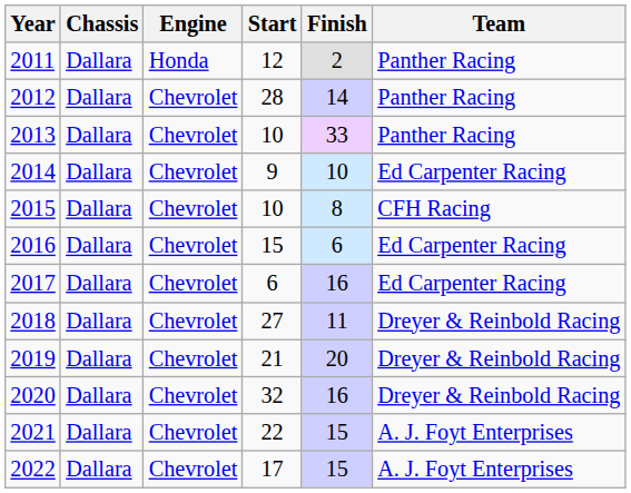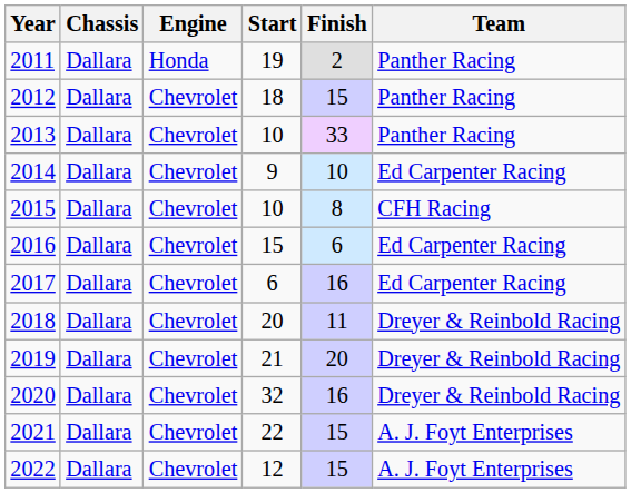 <table class="wikitable" style="font-size: 95%;">
 <tr>
 <th>Year</th>
 <th>Chassis</th>
 <th>Engine</th>
 <th>Start</th>
 <th>Finish</th>
 <th>Team</th>
 </tr>
 <tr>
 <td><a href='#'>2011</a></td>
 <td><a href='#'>Dallara</a></td>
 <td><a href='#'>Honda</a></td>
-<td align=center>12</td>
+<td align=center>19</td>
 <td style="text-align:center; background:#dfdfdf;">2</td>
 <td><a href='#'>Panther Racing</a></td>
 </tr>
 <tr>
 <td><a href='#'>2012</a></td>
 <td><a href='#'>Dallara</a></td>
 <td><a href='#'>Chevrolet</a></td>
-<td align=center>28</td>
-<td style="text-align:center; background:#cfcfff;">14</td>
+<td align=center>18</td>
+<td style="text-align:center; background:#cfcfff;">15</td>
 <td><a href='#'>Panther Racing</a></td>
 </tr>
 <tr>
 <td><a href='#'>2013</a></td>
 <td><a href='#'>Dallara</a></td>
 <td><a href='#'>Chevrolet</a></td>
 <td align=center>10</td>
 <td style="text-align:center; background:#efcfff;">33</td>
 <td><a href='#'>Panther Racing</a></td>
 </tr>
 <tr>
 <td><a href='#'>2014</a></td>
 <td><a href='#'>Dallara</a></td>
 <td><a href='#'>Chevrolet</a></td>
 <td align=center>9</td>
 <td style="text-align:center; background:#cfeaff;">10</td>
 <td><a href='#'>Ed Carpenter Racing</a></td>
 </tr>
 <tr>
 <td><a href='#'>2015</a></td>
 <td><a href='#'>Dallara</a></td>
 <td><a href='#'>Chevrolet</a></td>
 <td align=center>10</td>
 <td style="text-align:center; background:#cfeaff;">8</td>
 <td><a href='#'>CFH Racing</a></td>
 </tr>
 <tr>
 <td><a href='#'>2016</a></td>
 <td><a href='#'>Dallara</a></td>
 <td><a href='#'>Chevrolet</a></td>
 <td align=center>15</td>
 <td style="text-align:center; background:#cfeaff;">6</td>
 <td><a href='#'>Ed Carpenter Racing</a></td>
 </tr>
 <tr>
 <td><a href='#'>2017</a></td>
 <td><a href='#'>Dallara</a></td>
 <td><a href='#'>Chevrolet</a></td>
 <td align=center>6</td>
 <td style="text-align:center; background:#cfcfff;">16</td>
 <td><a href='#'>Ed Carpenter Racing</a></td>
 </tr>
 <tr>
 <td><a href='#'>2018</a></td>
 <td><a href='#'>Dallara</a></td>
 <td><a href='#'>Chevrolet</a></td>
-<td align=center>27</td>
+<td align=center>20</td>
 <td style="text-align:center; background:#CFCFFF;">11</td>
 <td><a href='#'>Dreyer & Reinbold Racing</a></td>
 </tr>
 <tr>
 <td><a href='#'>2019</a></td>
 <td><a href='#'>Dallara</a></td>
 <td><a href='#'>Chevrolet</a></td>
 <td align=center>21</td>
 <td style="text-align:center; background:#CFCFFF;">20</td>
 <td><a href='#'>Dreyer & Reinbold Racing</a></td>
 </tr>
 <tr>
 <td><a href='#'>2020</a></td>
 <td><a href='#'>Dallara</a></td>
 <td><a href='#'>Chevrolet</a></td>
 <td align=center>32</td>
 <td align=center style="background:#CFCFFF;">16</td>
 <td><a href='#'>Dreyer & Reinbold Racing</a></td>
 </tr>
 <tr>
 <td><a href='#'>2021</a></td>
 <td><a href='#'>Dallara</a></td>
 <td><a href='#'>Chevrolet</a></td>
 <td align=center>22</td>
 <td align=center style="background:#CFCFFF;">15</td>
 <td><a href='#'>A. J. Foyt Enterprises</a></td>
 </tr>
 <tr>
 <td><a href='#'>2022</a></td>
 <td><a href='#'>Dallara</a></td>
 <td><a href='#'>Chevrolet</a></td>
-<td align=center>17</td>
+<td align=center>12</td>
 <td align=center style="background:#CFCFFF;">15</td>
 <td><a href='#'>A. J. Foyt Enterprises</a></td>
 </tr>
 </table>
